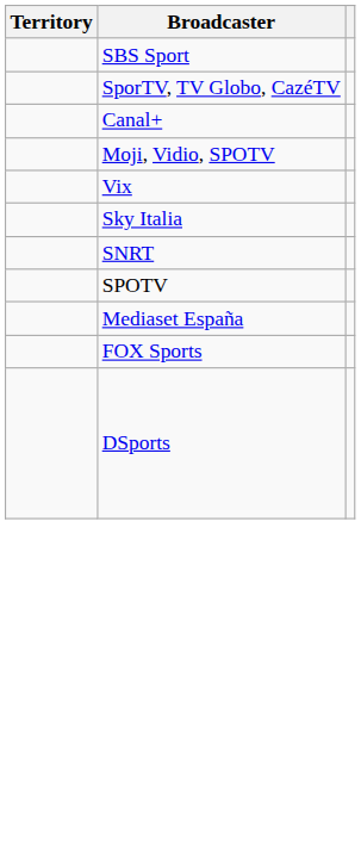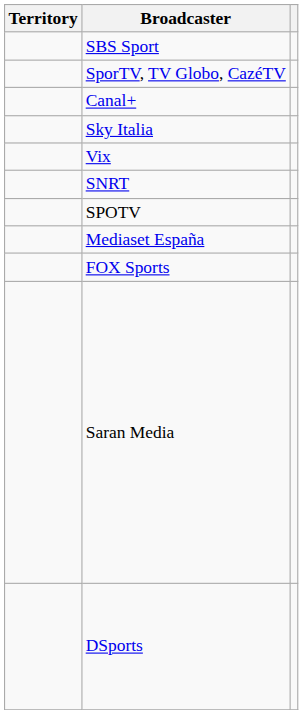 <table class="wikitable">
 <tr>
 <th>Territory</th>
 <th>Broadcaster</th>
 <th></th>
 </tr>
 <tr>
 <td></td>
 <td><a href='#'>SBS Sport</a></td>
 <td></td>
 </tr>
 <tr>
 <td></td>
 <td><a href='#'>SporTV</a>, <a href='#'>TV Globo</a>, <a href='#'>CazéTV</a></td>
 <td></td>
 </tr>
 <tr>
 <td></td>
 <td><a href='#'>Canal+</a></td>
 <td></td>
 </tr>
 <tr>
 <td></td>
-<td><a href='#'>Moji</a>, <a href='#'>Vidio</a>, <a href='#'>SPOTV</a></td>
+<td><a href='#'>Sky Italia</a></td>
 <td></td>
 </tr>
 <tr>
 <td></td>
 <td><a href='#'>Vix</a></td>
-<td></td>
-</tr>
-<tr>
-<td></td>
-<td><a href='#'>Sky Italia</a></td>
 <td></td>
 </tr>
 <tr>
 <td></td>
 <td><a href='#'>SNRT</a></td>
 <td></td>
 </tr>
 <tr>
 <td></td>
 <td>SPOTV</td>
 <td></td>
 </tr>
 <tr>
 <td></td>
 <td><a href='#'>Mediaset España</a></td>
 <td></td>
 </tr>
 <tr>
 <td></td>
 <td><a href='#'>FOX Sports</a></td>
 <td></td>
 </tr>
 <tr>
+<td><br><br><br><br><br><br><br><br><br><br><br><br><br><br><br></td>
+<td>Saran Media</td>
+<td></td>
+</tr>
+<tr>
 <td><br><br><br><br><br><br></td>
 <td><a href='#'>DSports</a></td>
 <td></td>
 </tr>
 </table>
